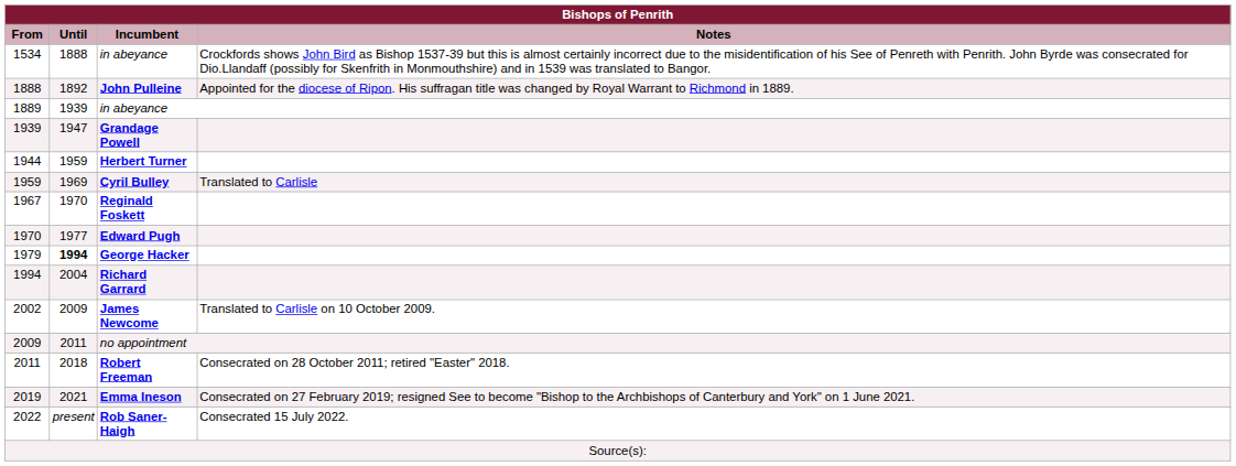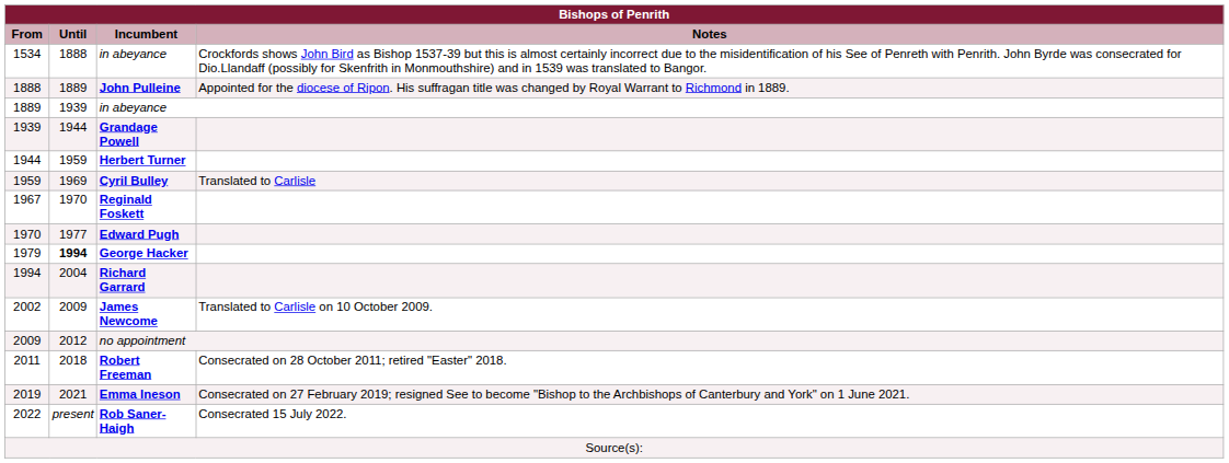 <table class="wikitable">
 <tr>
 <th colspan="4" style="background-color: #7F1734; color: white;">Bishops of Penrith</th>
 </tr>
 <tr valign=top>
 <th style="background-color:#D4B1BB" width=50px>From</th>
 <th style="background-color:#D4B1BB" width=50px>Until</th>
 <th style="background-color:#D4B1BB" width=120px>Incumbent</th>
 <th style="background-color:#D4B1BB">Notes</th>
 </tr>
 <tr valign=top bgcolor="white">
 <td align="center">1534</td>
 <td align="center">1888</td>
 <td><em>in abeyance</em></td>
 <td>Crockfords shows <a href='#'>John Bird</a> as Bishop 1537-39 but this is almost certainly incorrect due to the misidentification of his See of Penreth with Penrith. John Byrde was consecrated for Dio.Llandaff (possibly for Skenfrith in Monmouthshire) and in 1539 was translated to Bangor.</td>
 </tr>
 <tr valign=top bgcolor="#F7F0F2">
 <td align="center">1888</td>
-<td align="center">1892</td>
+<td align="center">1889</td>
 <td><strong><a href='#'>John Pulleine</a></strong></td>
 <td>Appointed for the <a href='#'>diocese of Ripon</a>. His suffragan title was changed by Royal Warrant to <a href='#'>Richmond</a> in 1889.</td>
 </tr>
 <tr valign=top bgcolor="white">
 <td align="center">1889</td>
 <td align="center">1939</td>
 <td colspan="2"><em>in abeyance</em></td>
 </tr>
 <tr valign=top bgcolor="#F7F0F2">
 <td align="center">1939</td>
-<td align="center">1947</td>
+<td align="center">1944</td>
 <td><strong><a href='#'>Grandage Powell</a></strong></td>
 <td></td>
 </tr>
 <tr valign=top bgcolor="white">
 <td align="center">1944</td>
 <td align="center">1959</td>
 <td><strong><a href='#'>Herbert Turner</a></strong></td>
 <td></td>
 </tr>
 <tr valign=top bgcolor="#F7F0F2">
 <td align="center">1959</td>
 <td align="center">1969</td>
 <td><strong><a href='#'>Cyril Bulley</a></strong></td>
 <td>Translated to <a href='#'>Carlisle</a></td>
 </tr>
 <tr valign=top bgcolor="white">
 <td align="center">1967</td>
 <td align="center">1970</td>
 <td><strong><a href='#'>Reginald Foskett</a></strong></td>
 <td></td>
 </tr>
 <tr valign=top bgcolor="#F7F0F2">
 <td align="center">1970</td>
 <td align="center">1977</td>
 <td><strong><a href='#'>Edward Pugh</a></strong></td>
 <td></td>
 </tr>
 <tr valign=top bgcolor="white">
 <td align="center">1979</td>
 <td align="center"><strong>1994</strong></td>
 <td><strong><a href='#'>George Hacker</a></strong></td>
 <td></td>
 </tr>
 <tr valign=top bgcolor="#F7F0F2">
 <td align="center">1994</td>
 <td align="center">2004</td>
 <td><strong><a href='#'>Richard Garrard</a></strong></td>
 <td></td>
 </tr>
 <tr valign=top bgcolor="white">
 <td align="center">2002</td>
 <td align="center">2009</td>
 <td><strong><a href='#'>James Newcome</a></strong></td>
 <td>Translated to <a href='#'>Carlisle</a> on 10 October 2009.</td>
 </tr>
 <tr valign=top bgcolor="#F7F0F2">
 <td align="center">2009</td>
-<td align="center">2011</td>
+<td align="center">2012</td>
 <td colspan="2"><em>no appointment</em></td>
 </tr>
 <tr valign=top bgcolor="white">
 <td align="center">2011</td>
 <td align="center">2018</td>
 <td><strong><a href='#'>Robert Freeman</a></strong></td>
 <td>Consecrated on 28 October 2011; retired "Easter" 2018.</td>
 </tr>
 <tr valign=top bgcolor="#F7F0F2">
 <td align="center">2019</td>
 <td align="center">2021</td>
 <td><strong><a href='#'>Emma Ineson</a></strong></td>
 <td>Consecrated on 27 February 2019; resigned See to become "Bishop to the Archbishops of Canterbury and York" on 1 June 2021.</td>
 </tr>
 <tr valign=top bgcolor="white">
 <td align="center">2022</td>
 <td align="center"><em>present</em></td>
 <td><strong><a href='#'>Rob Saner-Haigh</a></strong></td>
 <td>Consecrated 15 July 2022.</td>
 </tr>
 <tr valign=top bgcolor="#F7F0F2">
 <td align="center" colspan="4">Source(s):</td>
 </tr>
 </table>
